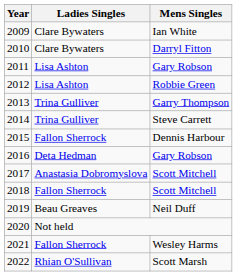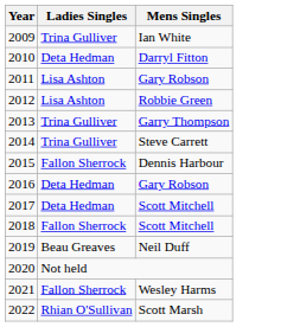 <table class="wikitable">
 <tr>
 <th>Year</th>
 <th>Ladies Singles</th>
 <th>Mens Singles</th>
 </tr>
 <tr>
 <td>2009</td>
-<td>Clare Bywaters</td>
+<td><a href='#'>Trina Gulliver</a></td>
 <td>Ian White</td>
 </tr>
 <tr>
 <td>2010</td>
-<td>Clare Bywaters</td>
+<td><a href='#'>Deta Hedman</a></td>
 <td><a href='#'>Darryl Fitton</a></td>
 </tr>
 <tr>
 <td>2011</td>
 <td><a href='#'>Lisa Ashton</a></td>
 <td><a href='#'>Gary Robson</a></td>
 </tr>
 <tr>
 <td>2012</td>
 <td><a href='#'>Lisa Ashton</a></td>
 <td><a href='#'>Robbie Green</a></td>
 </tr>
 <tr>
 <td>2013</td>
 <td><a href='#'>Trina Gulliver</a></td>
 <td><a href='#'>Garry Thompson</a></td>
 </tr>
 <tr>
 <td>2014</td>
 <td><a href='#'>Trina Gulliver</a></td>
 <td>Steve Carrett</td>
 </tr>
 <tr>
 <td>2015</td>
 <td><a href='#'>Fallon Sherrock</a></td>
 <td>Dennis Harbour</td>
 </tr>
 <tr>
 <td>2016</td>
 <td><a href='#'>Deta Hedman</a></td>
 <td><a href='#'>Gary Robson</a></td>
 </tr>
 <tr>
 <td>2017</td>
-<td><a href='#'>Anastasia Dobromyslova</a></td>
+<td><a href='#'>Deta Hedman</a></td>
 <td><a href='#'>Scott Mitchell</a></td>
 </tr>
 <tr>
 <td>2018</td>
 <td><a href='#'>Fallon Sherrock</a></td>
 <td><a href='#'>Scott Mitchell</a></td>
 </tr>
 <tr>
 <td>2019</td>
 <td>Beau Greaves</td>
 <td>Neil Duff</td>
 </tr>
 <tr>
 <td>2020</td>
 <td colspan="2">Not held</td>
 </tr>
 <tr>
 <td>2021</td>
 <td><a href='#'>Fallon Sherrock</a></td>
 <td>Wesley Harms</td>
 </tr>
 <tr>
 <td>2022</td>
 <td><a href='#'>Rhian O'Sullivan</a></td>
 <td>Scott Marsh</td>
 </tr>
 </table>
